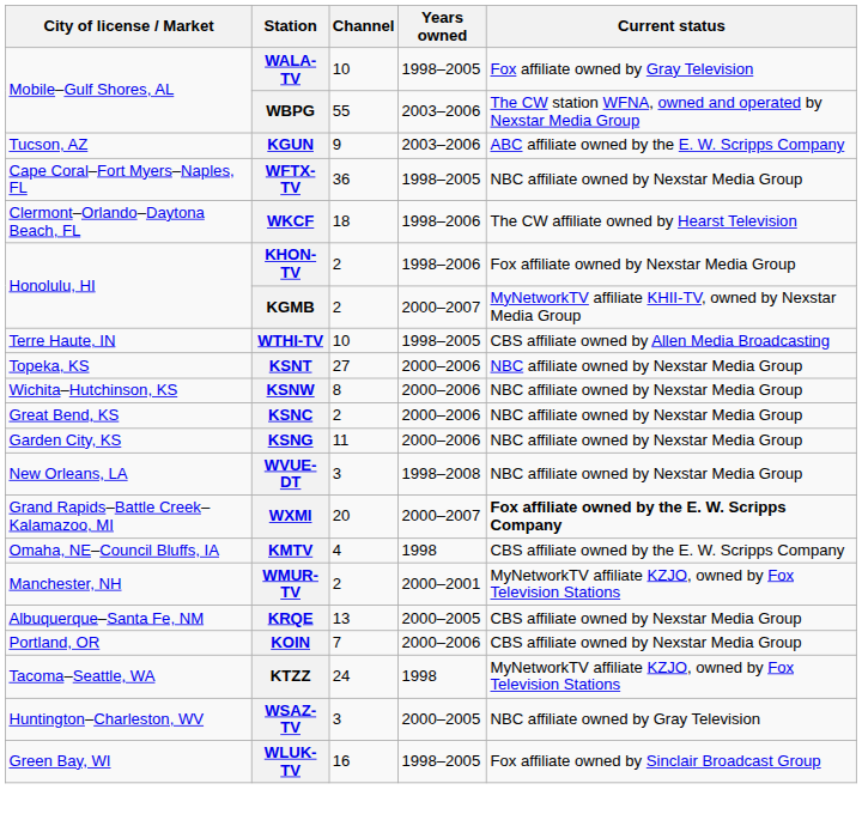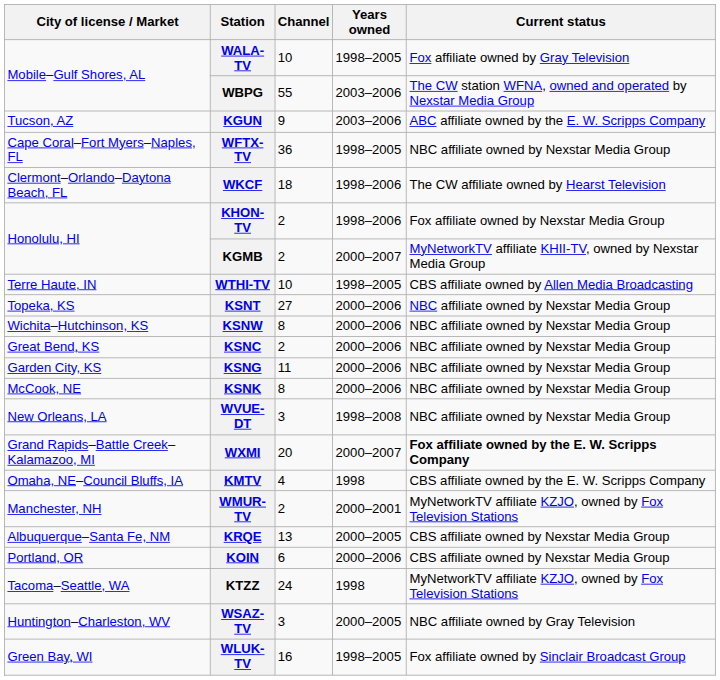 <table class="wikitable">
 <tr>
 <th scope="col">City of license / Market</th>
 <th scope="col">Station</th>
 <th scope="col">Channel</th>
 <th scope="col">Years owned</th>
 <th scope="col">Current status</th>
 </tr>
 <tr>
 <td rowspan="2"><a href='#'>Mobile</a>–<a href='#'>Gulf Shores, AL</a></td>
 <th><a href='#'>WALA-TV</a></th>
 <td>10</td>
 <td>1998–2005</td>
 <td><a href='#'>Fox</a> affiliate owned by <a href='#'>Gray Television</a></td>
 </tr>
 <tr>
 <th>WBPG</th>
 <td>55</td>
 <td>2003–2006</td>
 <td><a href='#'>The CW</a> station <a href='#'>WFNA</a>, <a href='#'>owned and operated</a> by <a href='#'>Nexstar Media Group</a></td>
 </tr>
 <tr>
 <td><a href='#'>Tucson, AZ</a></td>
 <th><a href='#'>KGUN</a></th>
 <td>9</td>
 <td>2003–2006</td>
 <td><a href='#'>ABC</a> affiliate owned by the <a href='#'>E. W. Scripps Company</a></td>
 </tr>
 <tr>
 <td><a href='#'>Cape Coral</a>–<a href='#'>Fort Myers</a>–<a href='#'>Naples, FL</a></td>
 <th><a href='#'>WFTX-TV</a></th>
 <td>36</td>
 <td>1998–2005</td>
 <td>NBC affiliate owned by Nexstar Media Group</td>
 </tr>
 <tr>
 <td><a href='#'>Clermont</a>–<a href='#'>Orlando</a>–<a href='#'>Daytona Beach, FL</a></td>
 <th><a href='#'>WKCF</a></th>
 <td>18</td>
 <td>1998–2006</td>
 <td>The CW affiliate owned by <a href='#'>Hearst Television</a></td>
 </tr>
 <tr>
 <td rowspan="2"><a href='#'>Honolulu, HI</a></td>
 <th><a href='#'>KHON-TV</a></th>
 <td>2</td>
 <td>1998–2006</td>
 <td>Fox affiliate owned by Nexstar Media Group</td>
 </tr>
 <tr>
 <th>KGMB</th>
 <td>2</td>
 <td>2000–2007</td>
 <td><a href='#'>MyNetworkTV</a> affiliate <a href='#'>KHII-TV</a>, owned by Nexstar Media Group</td>
 </tr>
 <tr>
 <td><a href='#'>Terre Haute, IN</a></td>
 <th><a href='#'>WTHI-TV</a></th>
 <td>10</td>
 <td>1998–2005</td>
 <td>CBS affiliate owned by <a href='#'>Allen Media Broadcasting</a></td>
 </tr>
 <tr>
 <td><a href='#'>Topeka, KS</a></td>
 <th><a href='#'>KSNT</a></th>
 <td>27</td>
 <td>2000–2006</td>
 <td><a href='#'>NBC</a> affiliate owned by Nexstar Media Group</td>
 </tr>
 <tr>
 <td><a href='#'>Wichita</a>–<a href='#'>Hutchinson, KS</a></td>
 <th><a href='#'>KSNW</a></th>
 <td>8</td>
 <td>2000–2006</td>
 <td>NBC affiliate owned by Nexstar Media Group</td>
 </tr>
 <tr>
 <td><a href='#'>Great Bend, KS</a></td>
 <th><a href='#'>KSNC</a></th>
 <td>2</td>
 <td>2000–2006</td>
 <td>NBC affiliate owned by Nexstar Media Group</td>
 </tr>
 <tr>
 <td><a href='#'>Garden City, KS</a></td>
 <th><a href='#'>KSNG</a></th>
 <td>11</td>
 <td>2000–2006</td>
 <td>NBC affiliate owned by Nexstar Media Group</td>
 </tr>
 <tr>
+<td><a href='#'>McCook, NE</a></td>
+<th><a href='#'>KSNK</a></th>
+<td>8</td>
+<td>2000–2006</td>
+<td>NBC affiliate owned by Nexstar Media Group</td>
+</tr>
+<tr>
 <td><a href='#'>New Orleans, LA</a></td>
 <th><a href='#'>WVUE-DT</a></th>
 <td>3</td>
 <td>1998–2008</td>
 <td>NBC affiliate owned by Nexstar Media Group</td>
 </tr>
 <tr>
 <td><a href='#'>Grand Rapids</a>–<a href='#'>Battle Creek</a>–<a href='#'>Kalamazoo, MI</a></td>
 <th><a href='#'>WXMI</a></th>
 <td>20</td>
 <td>2000–2007</td>
 <td><strong>Fox affiliate owned by the E. W. Scripps Company</strong></td>
 </tr>
 <tr>
 <td><a href='#'>Omaha, NE</a>–<a href='#'>Council Bluffs, IA</a></td>
 <th><a href='#'>KMTV</a></th>
 <td>4</td>
 <td>1998</td>
 <td>CBS affiliate owned by the E. W. Scripps Company</td>
 </tr>
 <tr>
 <td><a href='#'>Manchester, NH</a></td>
 <th><a href='#'>WMUR-TV</a></th>
 <td>2</td>
 <td>2000–2001</td>
 <td>MyNetworkTV affiliate <a href='#'>KZJO</a>, owned by <a href='#'>Fox Television Stations</a></td>
 </tr>
 <tr>
 <td><a href='#'>Albuquerque</a>–<a href='#'>Santa Fe, NM</a></td>
 <th><a href='#'>KRQE</a></th>
 <td>13</td>
 <td>2000–2005</td>
 <td>CBS affiliate owned by Nexstar Media Group</td>
 </tr>
 <tr>
 <td><a href='#'>Portland, OR</a></td>
 <th><a href='#'>KOIN</a></th>
-<td>7</td>
+<td>6</td>
 <td>2000–2006</td>
 <td>CBS affiliate owned by Nexstar Media Group</td>
 </tr>
 <tr>
 <td><a href='#'>Tacoma</a>–<a href='#'>Seattle, WA</a></td>
 <th>KTZZ</th>
 <td>24</td>
 <td>1998</td>
 <td>MyNetworkTV affiliate <a href='#'>KZJO</a>, owned by <a href='#'>Fox Television Stations</a></td>
 </tr>
 <tr>
 <td><a href='#'>Huntington</a>–<a href='#'>Charleston, WV</a></td>
 <th><a href='#'>WSAZ-TV</a></th>
 <td>3</td>
 <td>2000–2005</td>
 <td>NBC affiliate owned by Gray Television</td>
 </tr>
 <tr>
 <td><a href='#'>Green Bay, WI</a></td>
 <th><a href='#'>WLUK-TV</a></th>
 <td>16</td>
 <td>1998–2005</td>
 <td>Fox affiliate owned by <a href='#'>Sinclair Broadcast Group</a></td>
 </tr>
 </table>
